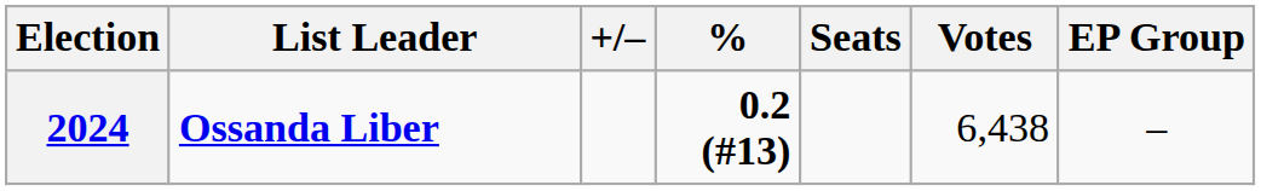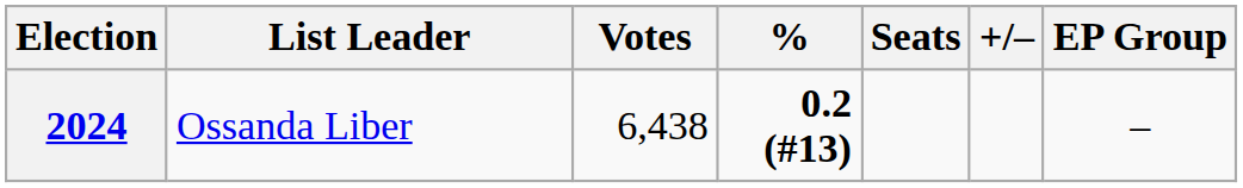 <table class="wikitable" style="text-align:right;">
 <tr>
 <th>Election</th>
 <th width="152px">List Leader</th>
-<th>+/–</th>
+<th width="50px">Votes</th>
 <th width="49px">%</th>
 <th>Seats</th>
-<th width="50px">Votes</th>
+<th>+/–</th>
 <th>EP Group</th>
 </tr>
 <tr>
 <th><a href='#'>2024</a></th>
-<td align=left><strong><a href='#'>Ossanda Liber</a></strong></td>
-<td></td>
+<td align=left><a href='#'>Ossanda Liber</a></td>
+<td>6,438</td>
 <td><strong>0.2 (#13)</strong></td>
 <td></td>
-<td>6,438</td>
+<td></td>
 <td align=center>–</td>
 </tr>
 </table>
